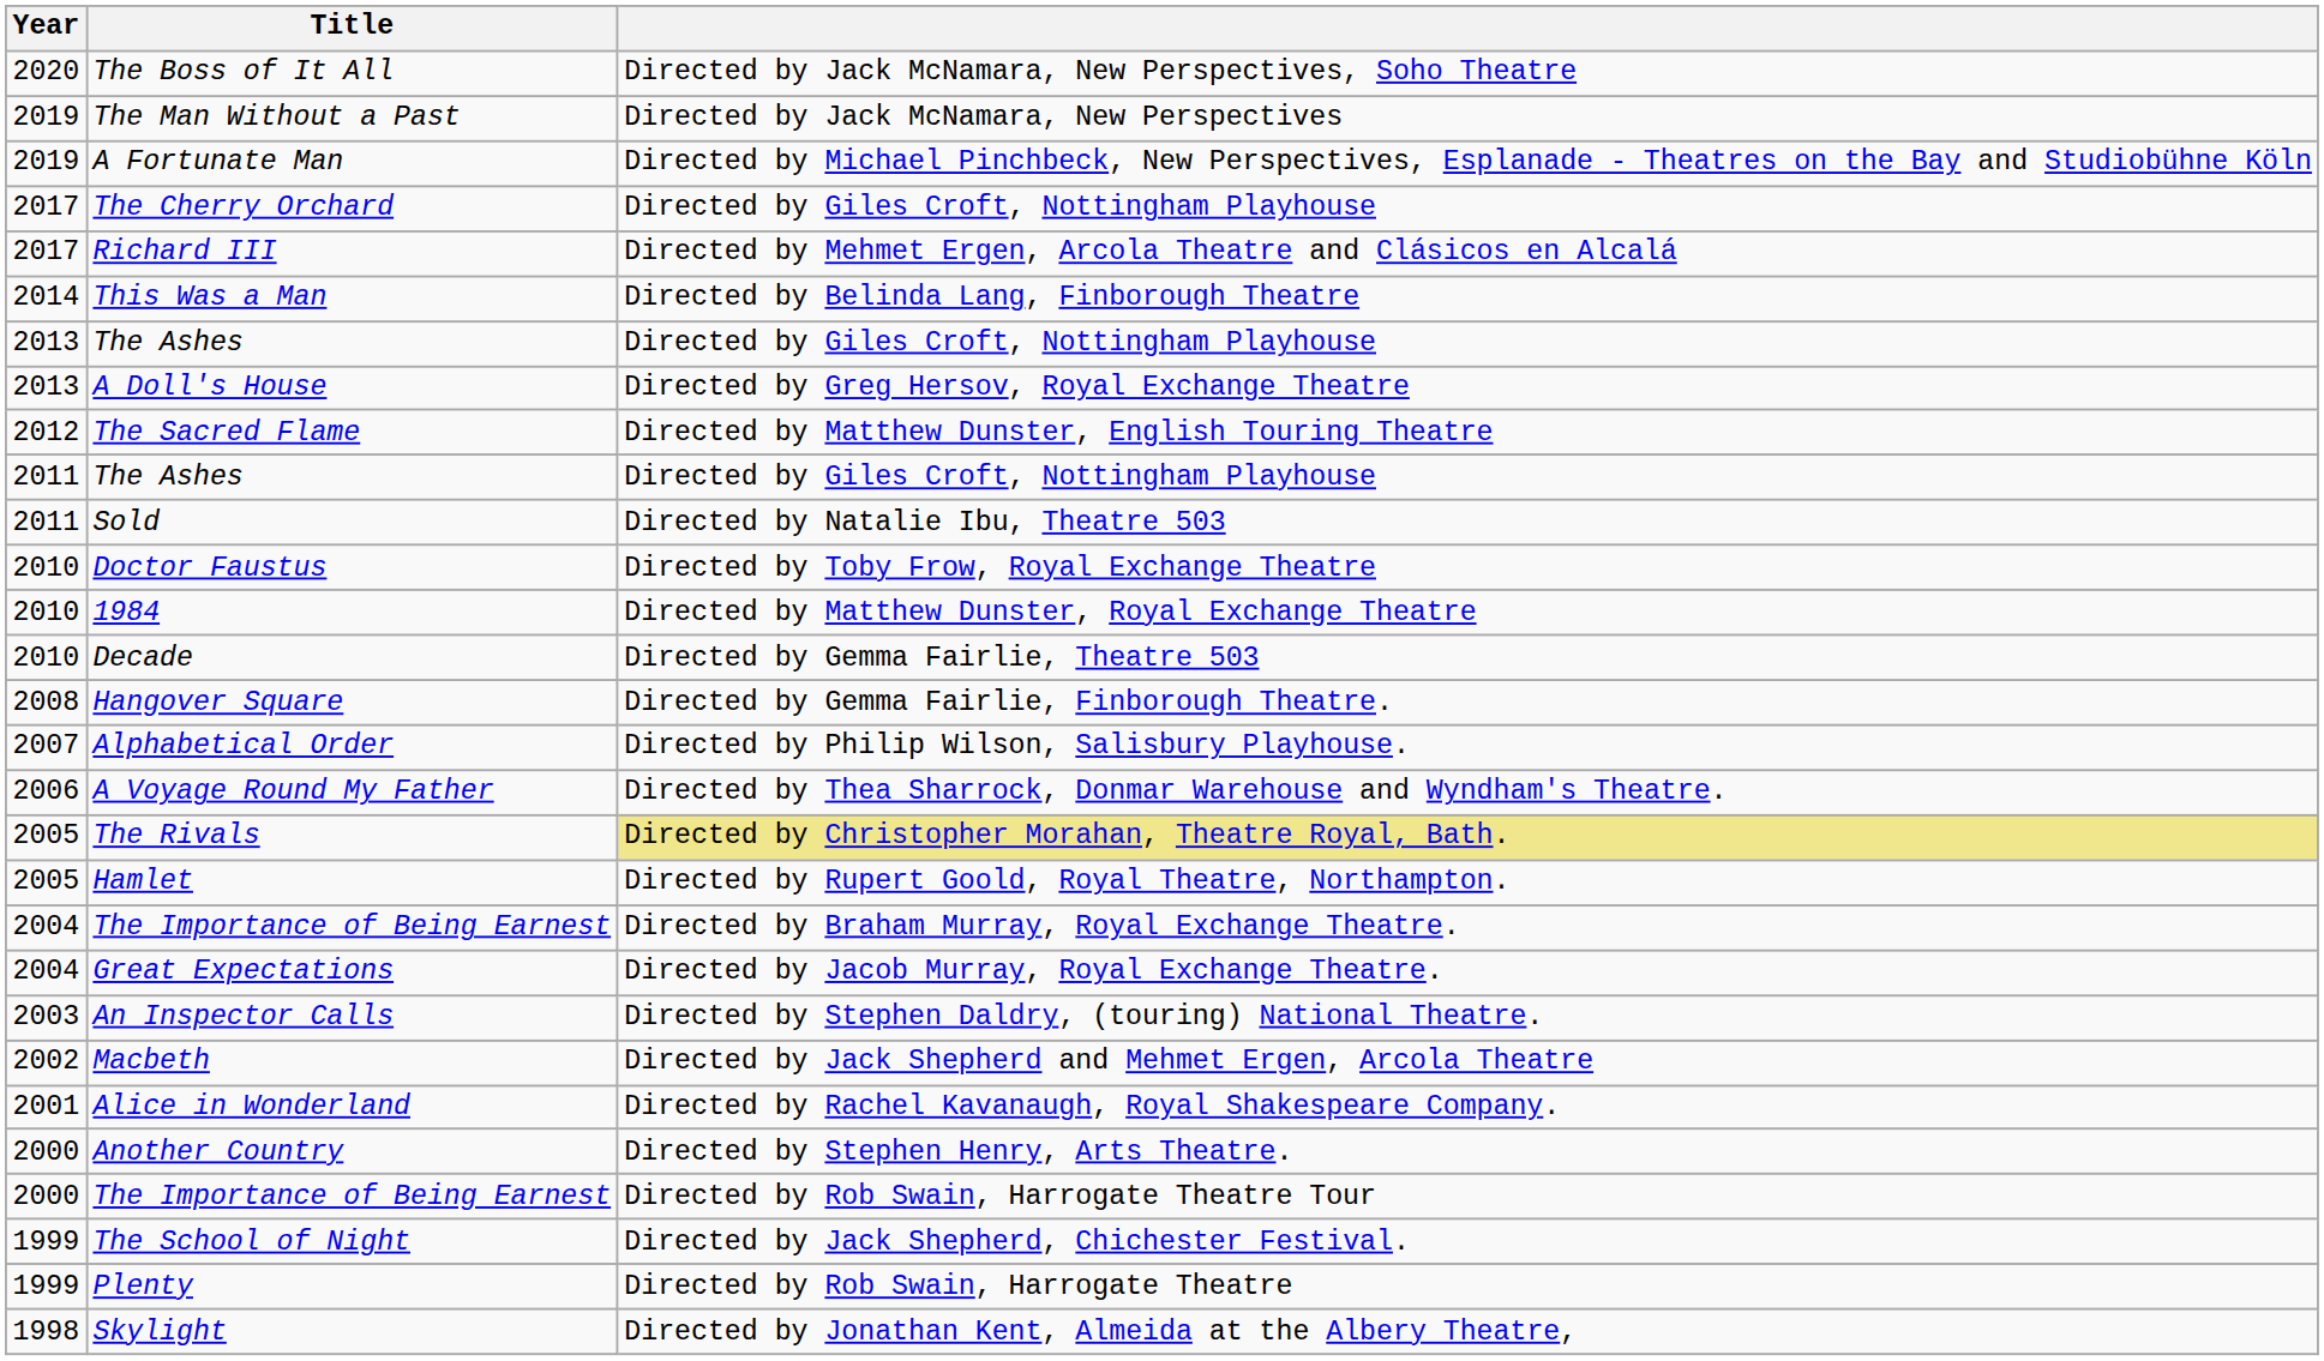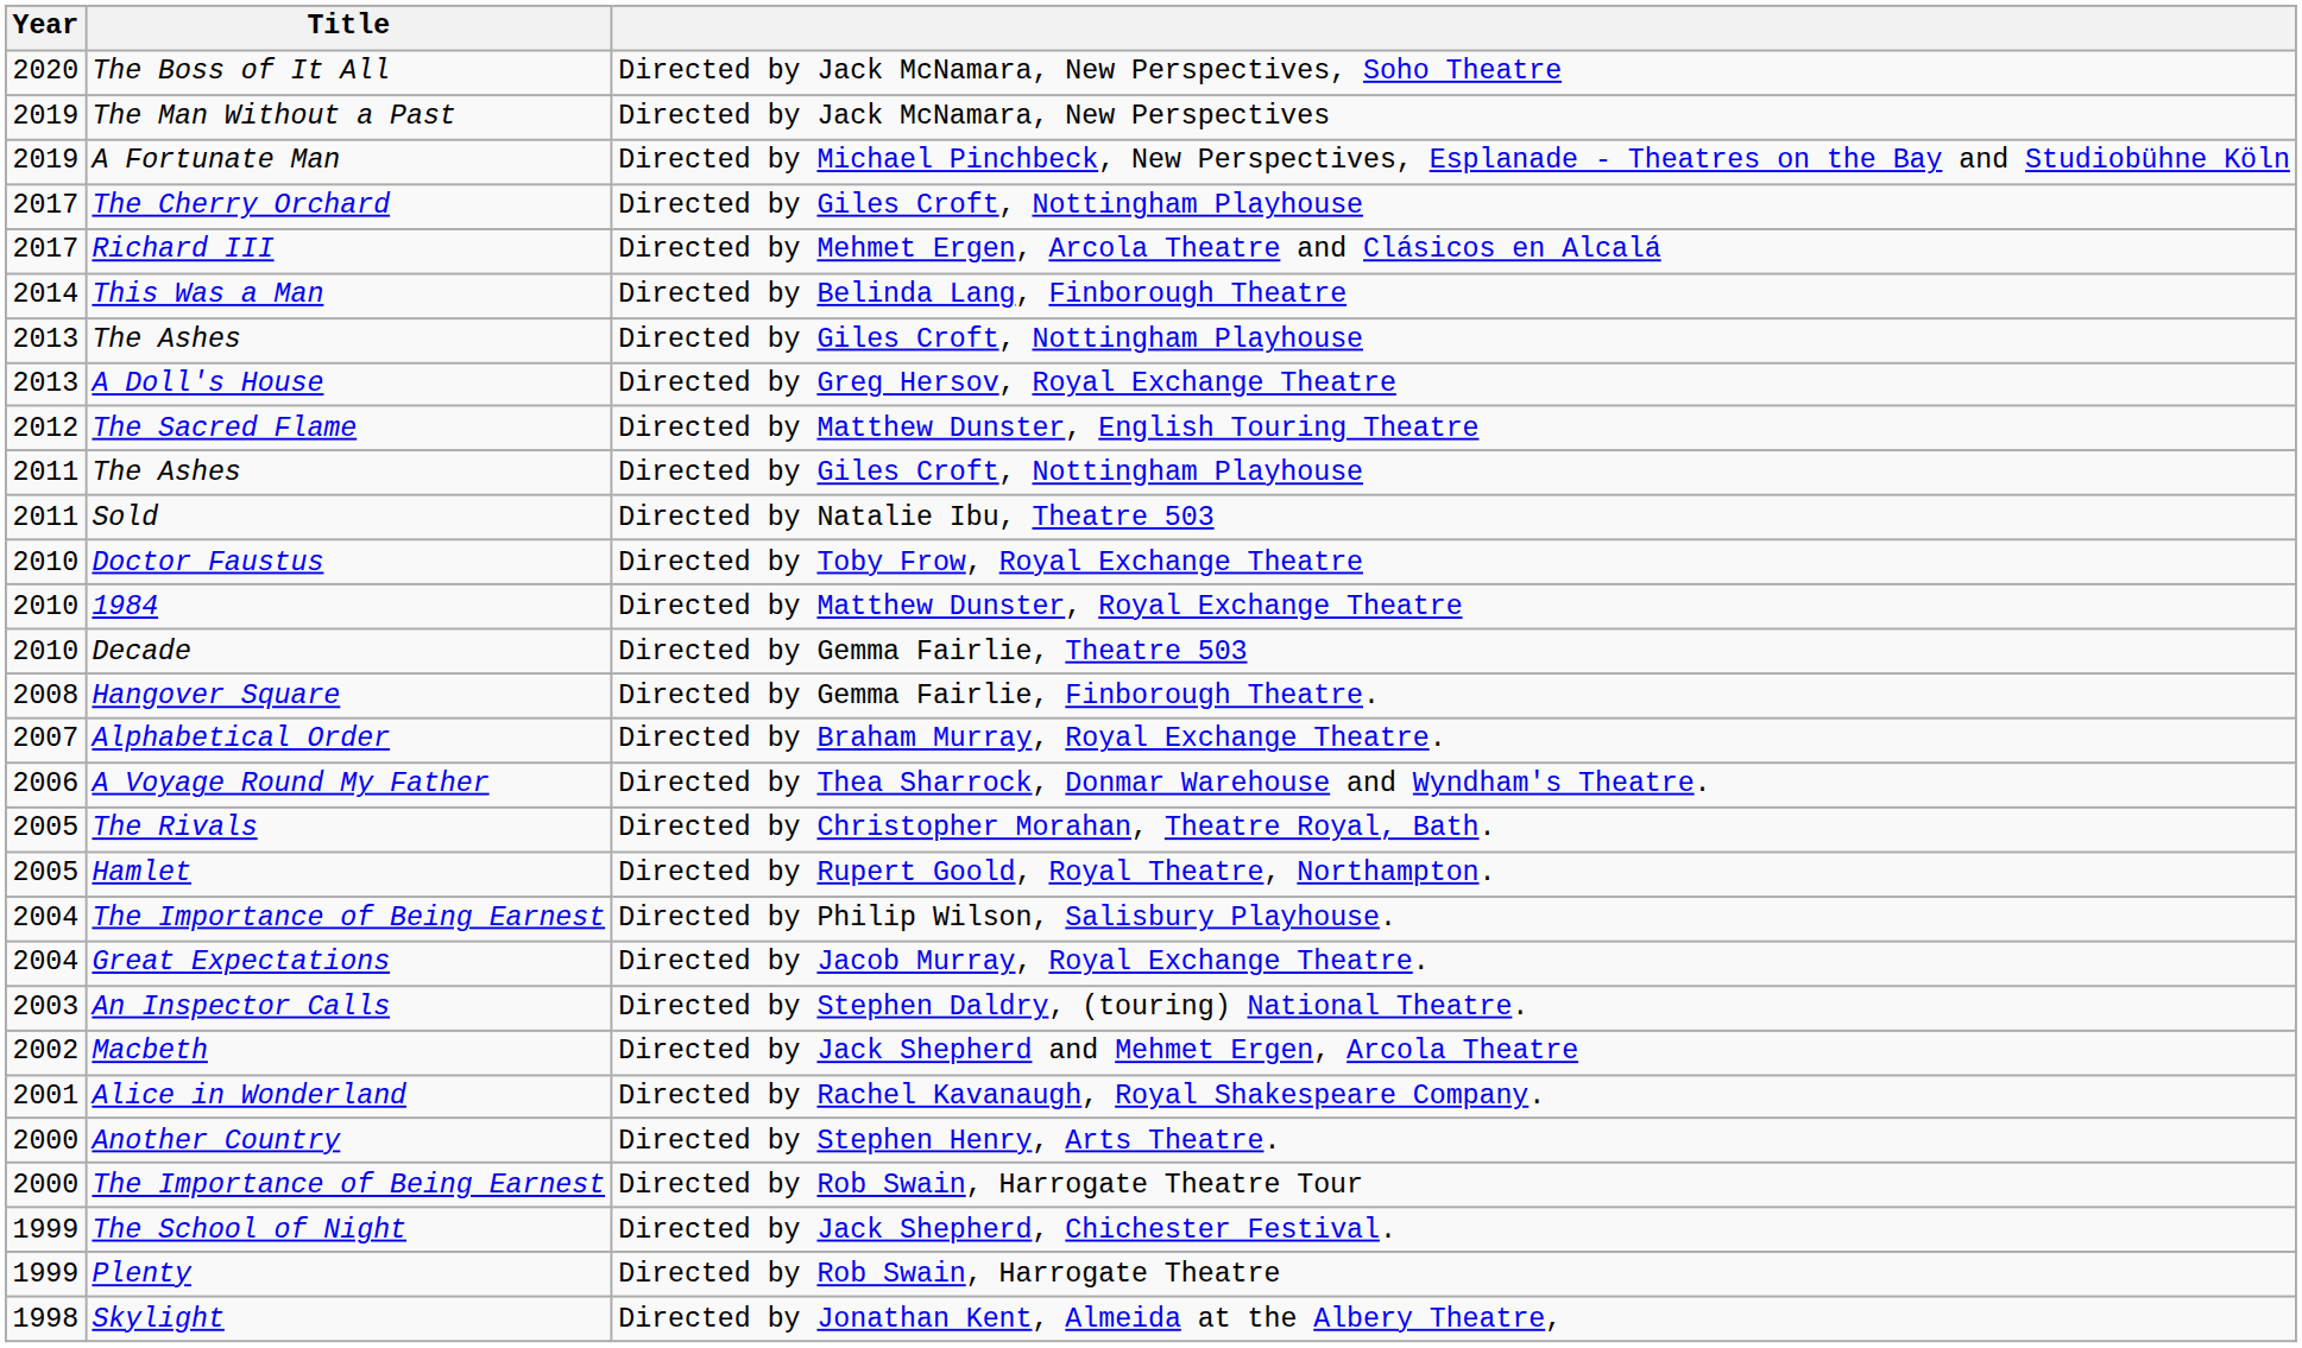 <table class="wikitable" style="font-size: 95%;">
 <tr>
 <th>Year</th>
 <th>Title</th>
 <th></th>
 </tr>
 <tr>
 <td>2020</td>
 <td><em>The Boss of It All</em></td>
 <td>Directed by Jack McNamara, New Perspectives, <a href='#'>Soho Theatre</a></td>
 </tr>
 <tr>
 <td>2019</td>
 <td><em>The Man Without a Past</em></td>
 <td>Directed by Jack McNamara, New Perspectives</td>
 </tr>
 <tr>
 <td>2019</td>
 <td><em>A Fortunate Man</em></td>
 <td>Directed by <a href='#'>Michael Pinchbeck</a>, New Perspectives, <a href='#'>Esplanade - Theatres on the Bay</a> and <a href='#'>Studiobühne Köln</a></td>
 </tr>
 <tr>
 <td>2017</td>
 <td><em><a href='#'>The Cherry Orchard</a></em></td>
 <td>Directed by <a href='#'>Giles Croft</a>, <a href='#'>Nottingham Playhouse</a></td>
 </tr>
 <tr>
 <td>2017</td>
 <td><em><a href='#'>Richard III</a></em></td>
 <td>Directed by <a href='#'>Mehmet Ergen</a>, <a href='#'>Arcola Theatre</a> and <a href='#'>Clásicos en Alcalá</a></td>
 </tr>
 <tr>
 <td>2014</td>
 <td><em><a href='#'>This Was a Man</a></em></td>
 <td>Directed by <a href='#'>Belinda Lang</a>, <a href='#'>Finborough Theatre</a></td>
 </tr>
 <tr>
 <td>2013</td>
 <td><em>The Ashes</em></td>
 <td>Directed by <a href='#'>Giles Croft</a>, <a href='#'>Nottingham Playhouse</a></td>
 </tr>
 <tr>
 <td>2013</td>
 <td><em><a href='#'>A Doll's House</a></em></td>
 <td>Directed by <a href='#'>Greg Hersov</a>, <a href='#'>Royal Exchange Theatre</a></td>
 </tr>
 <tr>
 <td>2012</td>
 <td><em><a href='#'>The Sacred Flame</a></em></td>
 <td>Directed by <a href='#'>Matthew Dunster</a>, <a href='#'>English Touring Theatre</a></td>
 </tr>
 <tr>
 <td>2011</td>
 <td><em>The Ashes</em></td>
 <td>Directed by <a href='#'>Giles Croft</a>, <a href='#'>Nottingham Playhouse</a></td>
 </tr>
 <tr>
 <td>2011</td>
 <td><em>Sold</em></td>
 <td>Directed by Natalie Ibu, <a href='#'>Theatre 503</a></td>
 </tr>
 <tr>
 <td>2010</td>
 <td><em><a href='#'>Doctor Faustus</a></em></td>
 <td>Directed by <a href='#'>Toby Frow</a>, <a href='#'>Royal Exchange Theatre</a></td>
 </tr>
 <tr>
 <td>2010</td>
 <td><em><a href='#'>1984</a></em></td>
 <td>Directed by <a href='#'>Matthew Dunster</a>, <a href='#'>Royal Exchange Theatre</a></td>
 </tr>
 <tr>
 <td>2010</td>
 <td><em>Decade</em></td>
 <td>Directed by Gemma Fairlie, <a href='#'>Theatre 503</a></td>
 </tr>
 <tr>
 <td>2008</td>
 <td><em><a href='#'>Hangover Square</a></em></td>
 <td>Directed by Gemma Fairlie, <a href='#'>Finborough Theatre</a>.</td>
 </tr>
 <tr>
 <td>2007</td>
 <td><em><a href='#'>Alphabetical Order</a></em></td>
-<td>Directed by Philip Wilson, <a href='#'>Salisbury Playhouse</a>.</td>
+<td>Directed by <a href='#'>Braham Murray</a>, <a href='#'>Royal Exchange Theatre</a>.</td>
 </tr>
 <tr>
 <td>2006</td>
 <td><em><a href='#'>A Voyage Round My Father</a></em></td>
 <td>Directed by <a href='#'>Thea Sharrock</a>, <a href='#'>Donmar Warehouse</a> and <a href='#'>Wyndham's Theatre</a>.</td>
 </tr>
 <tr>
 <td>2005</td>
 <td><em><a href='#'>The Rivals</a></em></td>
-<td style="background: khaki;">Directed by <a href='#'>Christopher Morahan</a>, <a href='#'>Theatre Royal, Bath</a>.</td>
+<td>Directed by <a href='#'>Christopher Morahan</a>, <a href='#'>Theatre Royal, Bath</a>.</td>
 </tr>
 <tr>
 <td>2005</td>
 <td><em><a href='#'>Hamlet</a></em></td>
 <td>Directed by <a href='#'>Rupert Goold</a>, <a href='#'>Royal Theatre</a>, <a href='#'>Northampton</a>.</td>
 </tr>
 <tr>
 <td>2004</td>
 <td><em><a href='#'>The Importance of Being Earnest</a></em></td>
-<td>Directed by <a href='#'>Braham Murray</a>, <a href='#'>Royal Exchange Theatre</a>.</td>
+<td>Directed by Philip Wilson, <a href='#'>Salisbury Playhouse</a>.</td>
 </tr>
 <tr>
 <td>2004</td>
 <td><em><a href='#'>Great Expectations</a></em></td>
 <td>Directed by <a href='#'>Jacob Murray</a>, <a href='#'>Royal Exchange Theatre</a>.</td>
 </tr>
 <tr>
 <td>2003</td>
 <td><em><a href='#'>An Inspector Calls</a></em></td>
 <td>Directed by <a href='#'>Stephen Daldry</a>, (touring) <a href='#'>National Theatre</a>.</td>
 </tr>
 <tr>
 <td>2002</td>
 <td><em><a href='#'>Macbeth</a></em></td>
 <td>Directed by <a href='#'>Jack Shepherd</a> and <a href='#'>Mehmet Ergen</a>, <a href='#'>Arcola Theatre</a></td>
 </tr>
 <tr>
 <td>2001</td>
 <td><em><a href='#'>Alice in Wonderland</a></em></td>
 <td>Directed by <a href='#'>Rachel Kavanaugh</a>,  <a href='#'>Royal Shakespeare Company</a>.</td>
 </tr>
 <tr>
 <td>2000</td>
 <td><em><a href='#'>Another Country</a></em></td>
 <td>Directed by <a href='#'>Stephen Henry</a>, <a href='#'>Arts Theatre</a>.</td>
 </tr>
 <tr>
 <td>2000</td>
 <td><em><a href='#'>The Importance of Being Earnest</a></em></td>
 <td>Directed by <a href='#'>Rob Swain</a>, Harrogate Theatre Tour</td>
 </tr>
 <tr>
 <td>1999</td>
 <td><em><a href='#'>The School of Night</a></em></td>
 <td>Directed by <a href='#'>Jack Shepherd</a>, <a href='#'>Chichester Festival</a>.</td>
 </tr>
 <tr>
 <td>1999</td>
 <td><em><a href='#'>Plenty</a></em></td>
 <td>Directed by <a href='#'>Rob Swain</a>, Harrogate Theatre</td>
 </tr>
 <tr>
 <td>1998</td>
 <td><em><a href='#'>Skylight</a></em></td>
 <td>Directed by <a href='#'>Jonathan Kent</a>, <a href='#'>Almeida</a> at the <a href='#'>Albery Theatre</a>,</td>
 </tr>
 </table>
